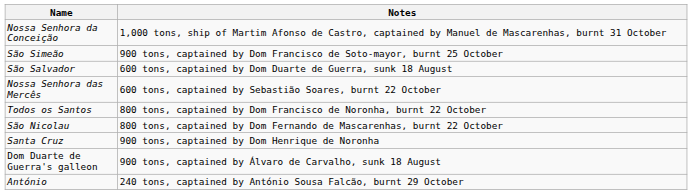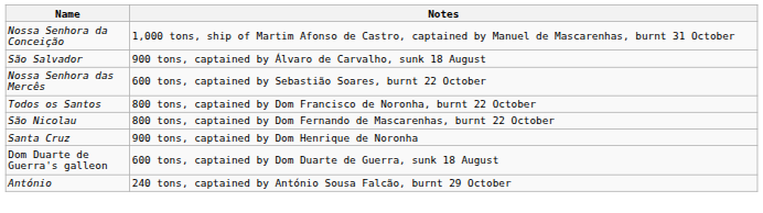 <table class="wikitable" style="margin: 1em auto 1em auto" width=75%>
 <tr>
 <th width="150">Name</th>
 <th>Notes</th>
 </tr>
 <tr>
 <td align="left"><em>Nossa Senhora da Conceição</em></td>
 <td align="left">1,000 tons, ship of Martim Afonso de Castro, captained by Manuel de Mascarenhas, burnt 31 October</td>
 </tr>
 <tr>
-<td align="left"><em>São Simeão</em></td>
-<td align="left">900 tons, captained by Dom Francisco de Soto-mayor, burnt 25 October</td>
-</tr>
-<tr>
 <td align="left"><em>São Salvador</em></td>
-<td align="left">600 tons, captained by Dom Duarte de Guerra, sunk 18 August</td>
+<td align="left">900 tons, captained by Álvaro de Carvalho, sunk 18 August</td>
 </tr>
 <tr>
 <td align="left"><em>Nossa Senhora das Mercês</em></td>
 <td align="left">600 tons, captained by Sebastião Soares, burnt 22 October</td>
 </tr>
 <tr>
 <td align="left"><em>Todos os Santos</em></td>
 <td align="left">800 tons, captained by Dom Francisco de Noronha, burnt 22 October</td>
 </tr>
 <tr>
 <td align="left"><em>São Nicolau</em></td>
 <td align="left">800 tons, captained by Dom Fernando de Mascarenhas, burnt 22 October</td>
 </tr>
 <tr>
 <td align="left"><em>Santa Cruz</em></td>
 <td align="left">900 tons, captained by Dom Henrique de Noronha</td>
 </tr>
 <tr>
 <td align="left">Dom Duarte de Guerra's galleon</td>
-<td align="left">900 tons, captained by Álvaro de Carvalho, sunk 18 August</td>
+<td align="left">600 tons, captained by Dom Duarte de Guerra, sunk 18 August</td>
 </tr>
 <tr>
 <td align="left"><em>António</em></td>
 <td align="left">240 tons, captained by António Sousa Falcão, burnt 29 October</td>
 </tr>
 </table>
